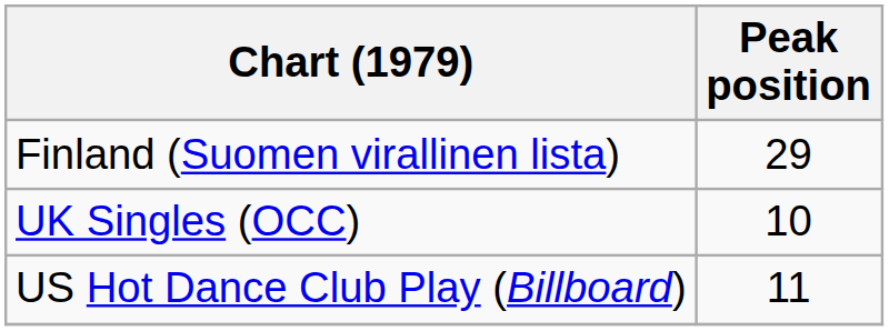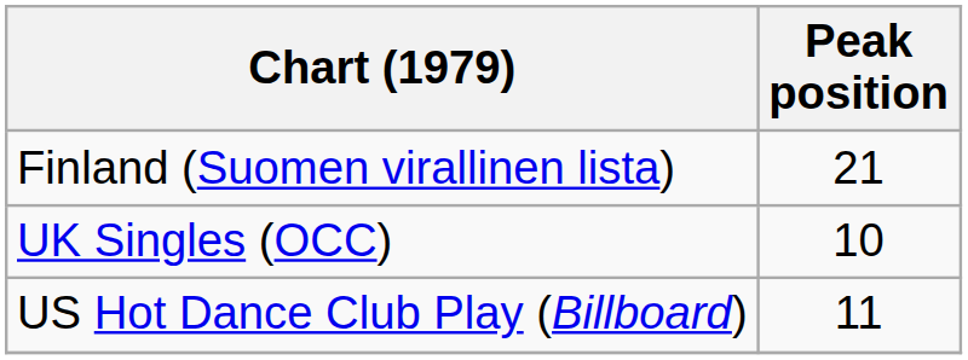 <table class="wikitable sortable">
 <tr>
 <th>Chart (1979)</th>
 <th>Peak<br>position</th>
 </tr>
 <tr>
 <td>Finland (<a href='#'>Suomen virallinen lista</a>)</td>
-<td align="center">29</td>
+<td align="center">21</td>
 </tr>
 <tr>
 <td><a href='#'>UK Singles</a> (<a href='#'>OCC</a>)<br></td>
 <td align="center">10</td>
 </tr>
 <tr>
 <td>US <a href='#'>Hot Dance Club Play</a> (<em><a href='#'>Billboard</a></em>)</td>
 <td align="center">11</td>
 </tr>
 <tr>
 </tr>
 </table>
